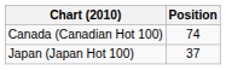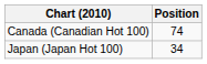 <table class="wikitable sortable">
 <tr>
 <th>Chart (2010)</th>
 <th>Position</th>
 </tr>
 <tr>
 <td>Canada (Canadian Hot 100)</td>
 <td style="text-align:center;">74</td>
 </tr>
 <tr>
 <td>Japan (Japan Hot 100)</td>
-<td style="text-align:center;">37</td>
+<td style="text-align:center;">34</td>
 </tr>
 </table>
